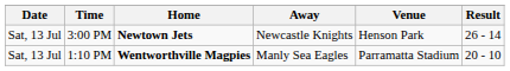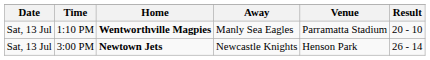 <table align="center" class="wikitable">
 <tr bgcolor="#FF0033">
 </tr>
 <tr>
 <th>Date</th>
 <th>Time</th>
 <th>Home</th>
 <th>Away</th>
 <th>Venue</th>
 <th>Result</th>
 </tr>
 <tr>
 <td>Sat, 13 Jul</td>
+<td>1:10 PM</td>
+<td><strong>Wentworthville Magpies</strong></td>
+<td>Manly Sea Eagles</td>
+<td>Parramatta Stadium</td>
+<td>20 - 10</td>
+</tr>
+<tr>
+<td>Sat, 13 Jul</td>
 <td>3:00 PM</td>
 <td><strong>Newtown Jets</strong></td>
 <td>Newcastle Knights</td>
 <td>Henson Park</td>
 <td>26 - 14</td>
 </tr>
-<tr>
-<td>Sat, 13 Jul</td>
-<td>1:10 PM</td>
-<td><strong>Wentworthville Magpies</strong></td>
-<td>Manly Sea Eagles</td>
-<td>Parramatta Stadium</td>
-<td>20 - 10</td>
-</tr>
 </table>
